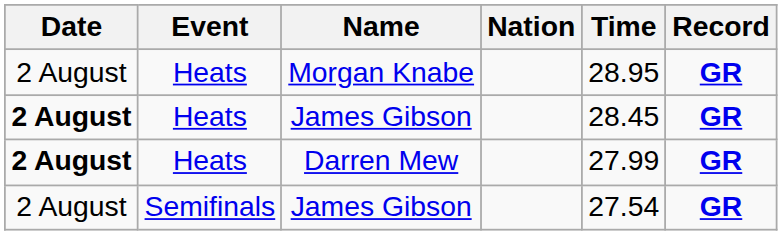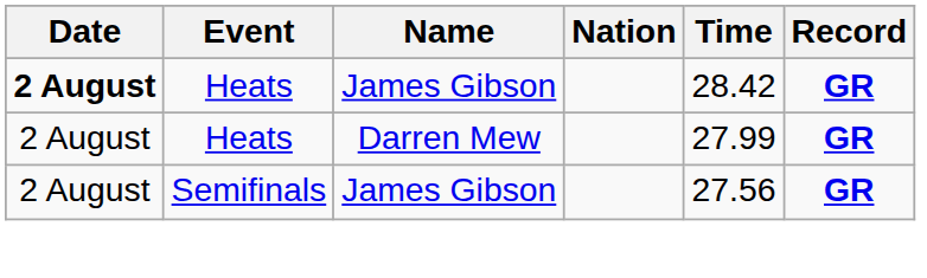 <table class="wikitable" style=text-align:center>
 <tr>
 <th>Date</th>
 <th>Event</th>
 <th>Name</th>
 <th>Nation</th>
 <th>Time</th>
 <th>Record</th>
 </tr>
 <tr>
-<td>2 August</td>
-<td><a href='#'>Heats</a></td>
-<td><a href='#'>Morgan Knabe</a></td>
-<td align=left></td>
-<td>28.95</td>
-<td><strong><a href='#'>GR</a></strong></td>
-</tr>
-<tr>
 <td><strong>2 August</strong></td>
 <td><a href='#'>Heats</a></td>
 <td><a href='#'>James Gibson</a></td>
 <td align=left></td>
-<td>28.45</td>
+<td>28.42</td>
 <td><strong><a href='#'>GR</a></strong></td>
 </tr>
 <tr>
-<td><strong>2 August</strong></td>
+<td>2 August</td>
 <td><a href='#'>Heats</a></td>
 <td><a href='#'>Darren Mew</a></td>
 <td align=left></td>
 <td>27.99</td>
 <td><strong><a href='#'>GR</a></strong></td>
 </tr>
 <tr>
 <td>2 August</td>
 <td><a href='#'>Semifinals</a></td>
 <td><a href='#'>James Gibson</a></td>
 <td align=left></td>
-<td>27.54</td>
+<td>27.56</td>
 <td><strong><a href='#'>GR</a></strong></td>
 </tr>
 </table>
